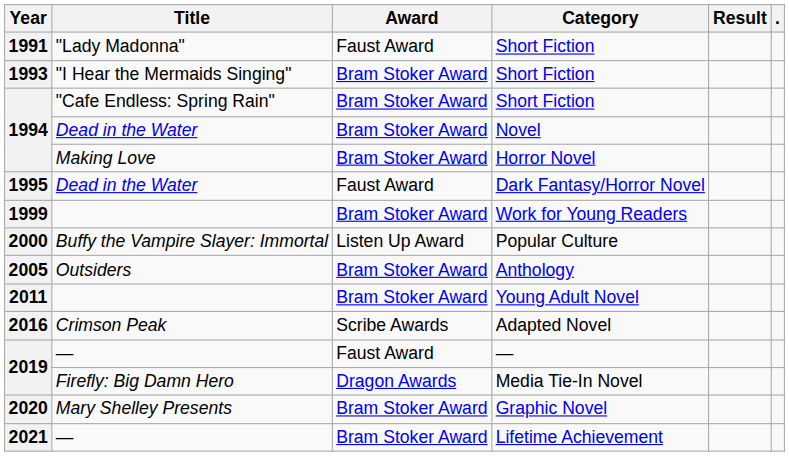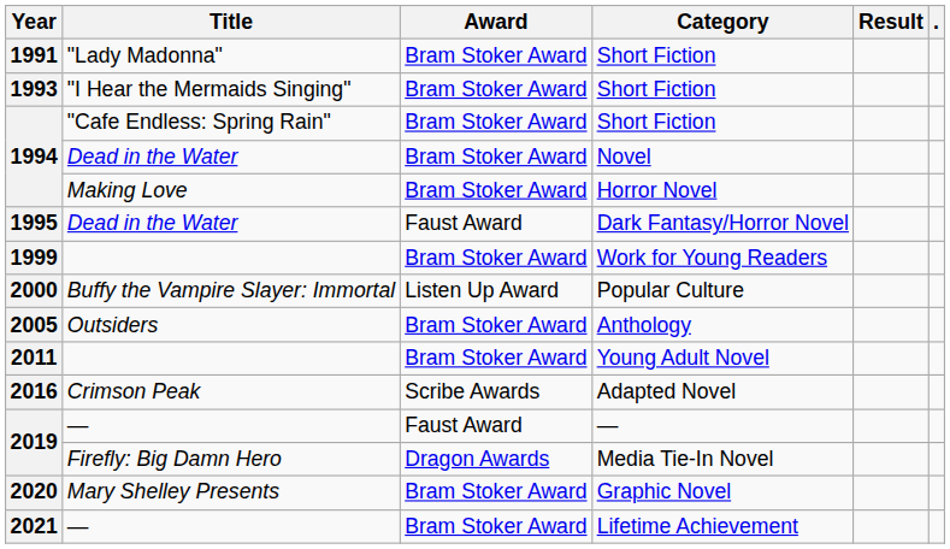 <table class="wikitable sortable">
 <tr>
 <th>Year</th>
 <th>Title</th>
 <th>Award</th>
 <th>Category</th>
 <th>Result</th>
 <th>.</th>
 </tr>
 <tr>
 <th>1991</th>
 <td>"Lady Madonna"</td>
-<td>Faust Award</td>
+<td><a href='#'>Bram Stoker Award</a></td>
 <td><a href='#'>Short Fiction</a></td>
 <td></td>
 <td></td>
 </tr>
 <tr>
 <th>1993</th>
 <td>"I Hear the Mermaids Singing"</td>
 <td><a href='#'>Bram Stoker Award</a></td>
 <td><a href='#'>Short Fiction</a></td>
 <td></td>
 <td></td>
 </tr>
 <tr>
 <th rowspan="3">1994</th>
 <td>"Cafe Endless: Spring Rain"</td>
 <td><a href='#'>Bram Stoker Award</a></td>
 <td><a href='#'>Short Fiction</a></td>
 <td></td>
 <td></td>
 </tr>
 <tr>
 <td><em><a href='#'>Dead in the Water</a></em></td>
 <td><a href='#'>Bram Stoker Award</a></td>
 <td><a href='#'>Novel</a></td>
 <td></td>
 <td></td>
 </tr>
 <tr>
 <td><em>Making Love</em></td>
 <td><a href='#'>Bram Stoker Award</a></td>
 <td><a href='#'>Horror Novel</a></td>
 <td></td>
 <td></td>
 </tr>
 <tr>
 <th>1995</th>
 <td><em><a href='#'>Dead in the Water</a></em></td>
 <td>Faust Award</td>
 <td><a href='#'>Dark Fantasy/Horror Novel</a></td>
 <td></td>
 <td></td>
 </tr>
 <tr>
 <th>1999</th>
 <td><em></em></td>
 <td><a href='#'>Bram Stoker Award</a></td>
 <td><a href='#'>Work for Young Readers</a></td>
 <td></td>
 <td></td>
 </tr>
 <tr>
 <th>2000</th>
 <td><em>Buffy the Vampire Slayer: Immortal</em></td>
 <td>Listen Up Award</td>
 <td>Popular Culture</td>
 <td></td>
 <td></td>
 </tr>
 <tr>
 <th>2005</th>
 <td><em>Outsiders</em></td>
 <td><a href='#'>Bram Stoker Award</a></td>
 <td><a href='#'>Anthology</a></td>
 <td></td>
 <td></td>
 </tr>
 <tr>
 <th>2011</th>
 <td></td>
 <td><a href='#'>Bram Stoker Award</a></td>
 <td><a href='#'>Young Adult Novel</a></td>
 <td></td>
 <td></td>
 </tr>
 <tr>
 <th>2016</th>
 <td><em>Crimson Peak</em></td>
 <td>Scribe Awards</td>
 <td>Adapted Novel</td>
 <td></td>
 <td></td>
 </tr>
 <tr>
 <th rowspan="2">2019</th>
 <td>—</td>
 <td>Faust Award</td>
 <td>—</td>
 <td></td>
 <td></td>
 </tr>
 <tr>
 <td><em>Firefly: Big Damn Hero</em></td>
 <td><a href='#'>Dragon Awards</a></td>
 <td>Media Tie-In Novel</td>
 <td></td>
 <td></td>
 </tr>
 <tr>
 <th>2020</th>
 <td><em>Mary Shelley Presents</em></td>
 <td><a href='#'>Bram Stoker Award</a></td>
 <td><a href='#'>Graphic Novel</a></td>
 <td></td>
 <td></td>
 </tr>
 <tr>
 <th>2021</th>
 <td>—</td>
 <td><a href='#'>Bram Stoker Award</a></td>
 <td><a href='#'>Lifetime Achievement</a></td>
 <td></td>
 <td></td>
 </tr>
 </table>
